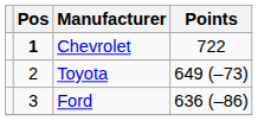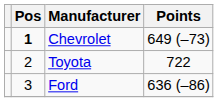 <table class="wikitable" style="font-size: 95%;">
 <tr>
 <th></th>
 <th>Pos</th>
 <th>Manufacturer</th>
 <th>Points</th>
 </tr>
 <tr>
 <td align="left"></td>
 <td style="text-align:center;"><strong>1</strong></td>
 <td><a href='#'>Chevrolet</a></td>
-<td style="text-align:center;">722</td>
+<td style="text-align:center;">649 (–73)</td>
 </tr>
 <tr>
 <td align="left"></td>
 <td style="text-align:center;">2</td>
 <td><a href='#'>Toyota</a></td>
-<td style="text-align:center;">649 (–73)</td>
+<td style="text-align:center;">722</td>
 </tr>
 <tr>
 <td align="left"></td>
 <td style="text-align:center;">3</td>
 <td><a href='#'>Ford</a></td>
 <td style="text-align:center;">636 (–86)</td>
 </tr>
 <tr class="sortbottom">
 </tr>
 </table>
